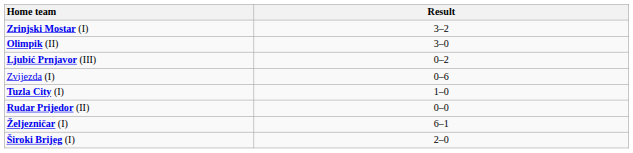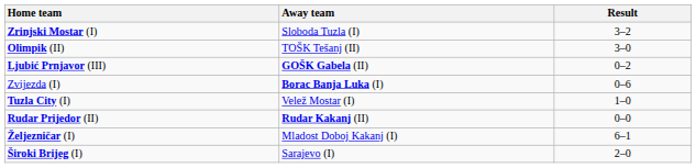 <table class="wikitable" style="width:50%">
 <tr>
 <th style="width:40%; text-align:left">Home team</th>
+<th style="width:40%; text-align:left">Away team</th>
 <th>Result</th>
 </tr>
 <tr>
 <td><strong><a href='#'>Zrinjski Mostar</a></strong> (I)</td>
+<td><a href='#'>Sloboda Tuzla</a> (I)</td>
 <td style="text-align:center">3–2</td>
 </tr>
 <tr>
 <td><strong><a href='#'>Olimpik</a></strong> (II)</td>
+<td><a href='#'>TOŠK Tešanj</a> (II)</td>
 <td style="text-align:center">3–0</td>
 </tr>
 <tr>
 <td><strong><a href='#'>Ljubić Prnjavor</a></strong> (III)</td>
+<td><strong><a href='#'>GOŠK Gabela</a></strong> (II)</td>
 <td style="text-align:center">0–2</td>
 </tr>
 <tr>
 <td><a href='#'>Zvijezda</a> (I)</td>
+<td><strong><a href='#'>Borac Banja Luka</a></strong> (I)</td>
 <td style="text-align:center">0–6</td>
 </tr>
 <tr>
 <td><strong><a href='#'>Tuzla City</a></strong> (I)</td>
+<td><a href='#'>Velež Mostar</a> (I)</td>
 <td style="text-align:center">1–0</td>
 </tr>
 <tr>
 <td><strong><a href='#'>Rudar Prijedor</a></strong> (II)</td>
+<td><strong><a href='#'>Rudar Kakanj</a></strong> (II)</td>
 <td style="text-align:center">0–0 </td>
 </tr>
 <tr>
 <td><strong><a href='#'>Željezničar</a></strong> (I)</td>
+<td><a href='#'>Mladost Doboj Kakanj</a> (I)</td>
 <td style="text-align:center">6–1</td>
 </tr>
 <tr>
 <td><strong><a href='#'>Široki Brijeg</a></strong> (I)</td>
+<td><a href='#'>Sarajevo</a> (I)</td>
 <td style="text-align:center">2–0</td>
 </tr>
 </table>
